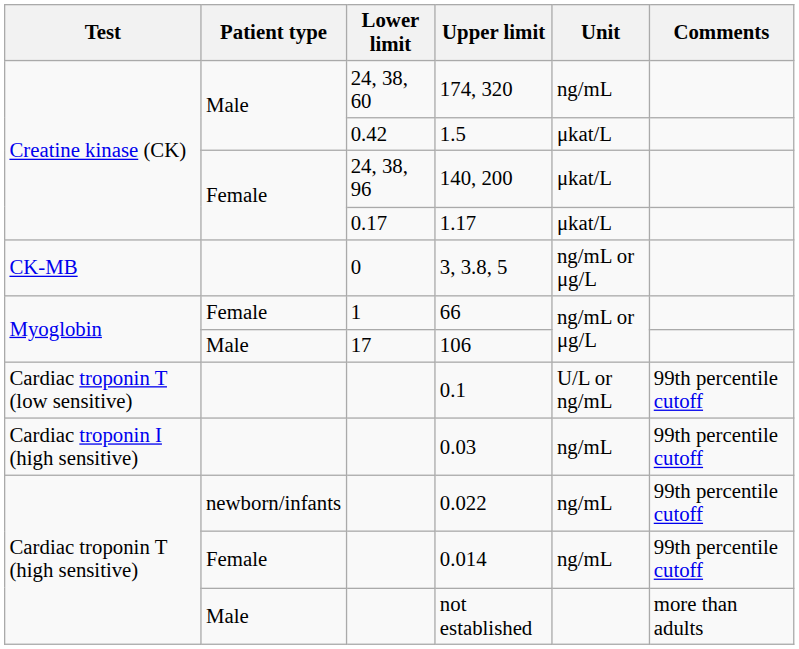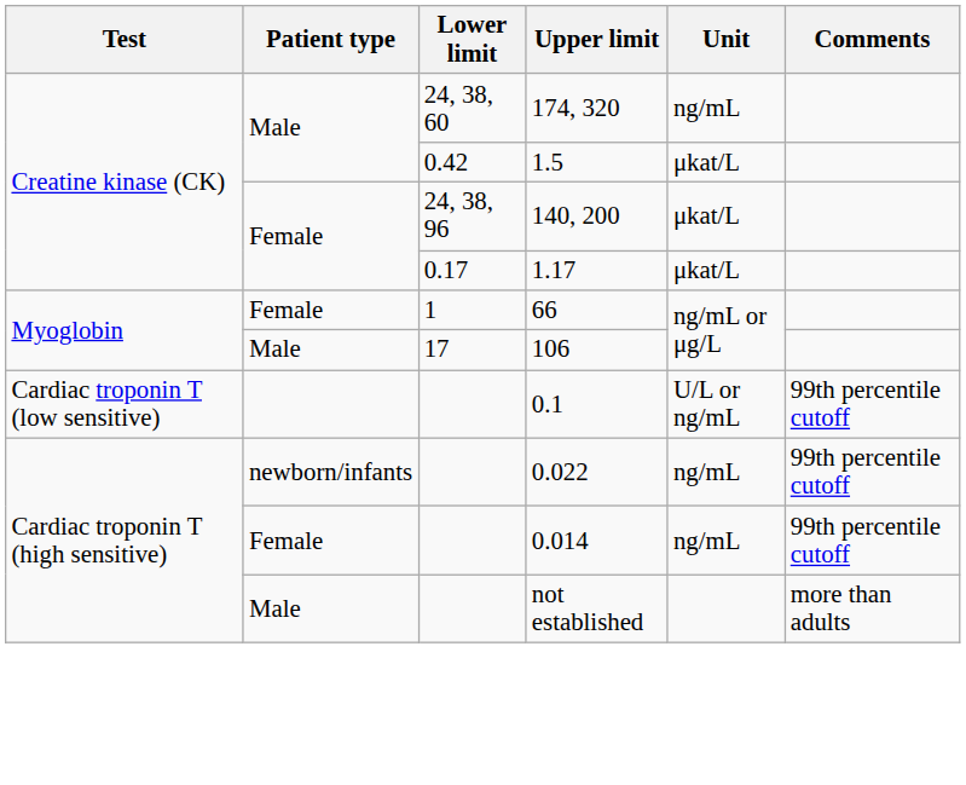 <table class="wikitable">
 <tr>
 <th>Test</th>
 <th>Patient type</th>
 <th>Lower limit</th>
 <th>Upper limit</th>
 <th>Unit</th>
 <th>Comments</th>
 </tr>
 <tr>
 <td rowspan=4><a href='#'>Creatine kinase</a> (CK)</td>
 <td rowspan=2>Male</td>
 <td>24, 38, 60</td>
 <td>174, 320</td>
 <td>ng/mL</td>
 <td></td>
 </tr>
 <tr>
 <td>0.42</td>
 <td>1.5</td>
 <td>μkat/L</td>
 <td></td>
 </tr>
 <tr>
 <td rowspan=2>Female</td>
 <td>24, 38, 96</td>
 <td>140, 200</td>
 <td>μkat/L</td>
 <td></td>
 </tr>
 <tr>
 <td>0.17</td>
 <td>1.17</td>
 <td>μkat/L</td>
 <td></td>
 </tr>
 <tr>
-<td><a href='#'>CK-MB</a></td>
-<td></td>
-<td>0</td>
-<td>3, 3.8, 5</td>
-<td>ng/mL or μg/L</td>
-<td></td>
-</tr>
-<tr>
 <td rowspan=2><a href='#'>Myoglobin</a></td>
 <td>Female</td>
 <td>1</td>
 <td>66</td>
 <td rowspan=2>ng/mL or μg/L</td>
 <td></td>
 </tr>
 <tr>
 <td>Male</td>
 <td>17</td>
 <td>106</td>
 <td></td>
 </tr>
 <tr>
 <td>Cardiac <a href='#'>troponin T</a> (low sensitive)</td>
 <td></td>
 <td></td>
 <td>0.1</td>
 <td>U/L or ng/mL</td>
-<td>99th percentile <a href='#'>cutoff</a></td>
-</tr>
-<tr>
-<td>Cardiac <a href='#'>troponin I</a><br>(high sensitive)</td>
-<td></td>
-<td></td>
-<td>0.03</td>
-<td>ng/mL</td>
 <td>99th percentile <a href='#'>cutoff</a></td>
 </tr>
 <tr>
 <td rowspan=3>Cardiac troponin T (high sensitive)</td>
 <td>newborn/infants</td>
 <td></td>
 <td>0.022</td>
 <td>ng/mL</td>
 <td>99th percentile <a href='#'>cutoff</a></td>
 </tr>
 <tr>
 <td>Female</td>
 <td></td>
 <td>0.014</td>
 <td>ng/mL</td>
 <td>99th percentile <a href='#'>cutoff</a></td>
 </tr>
 <tr>
 <td>Male</td>
 <td></td>
 <td>not established</td>
 <td></td>
 <td>more than adults </td>
 </tr>
 </table>
